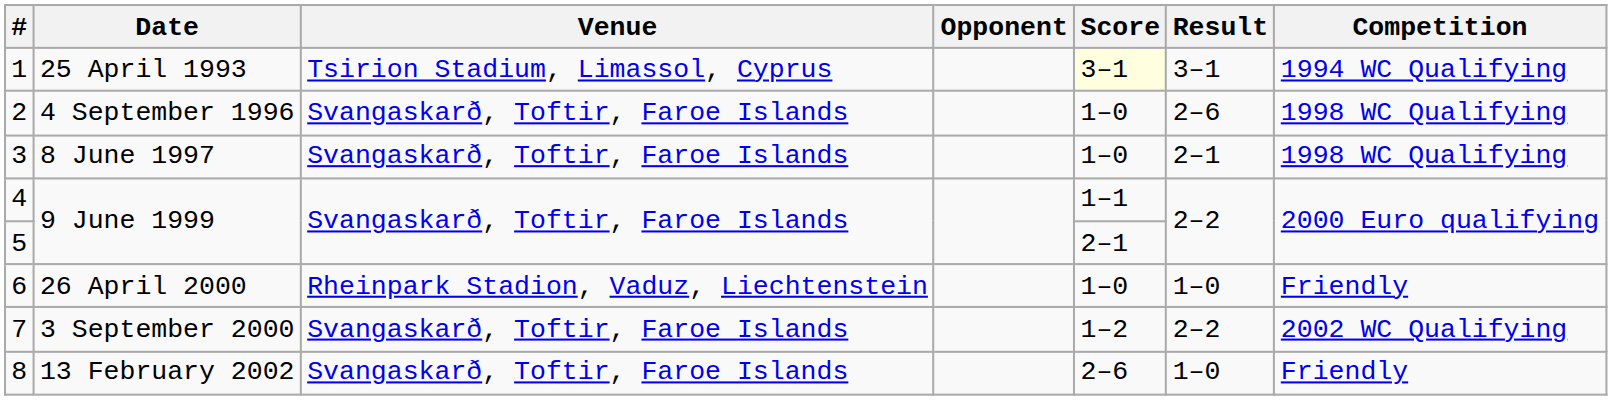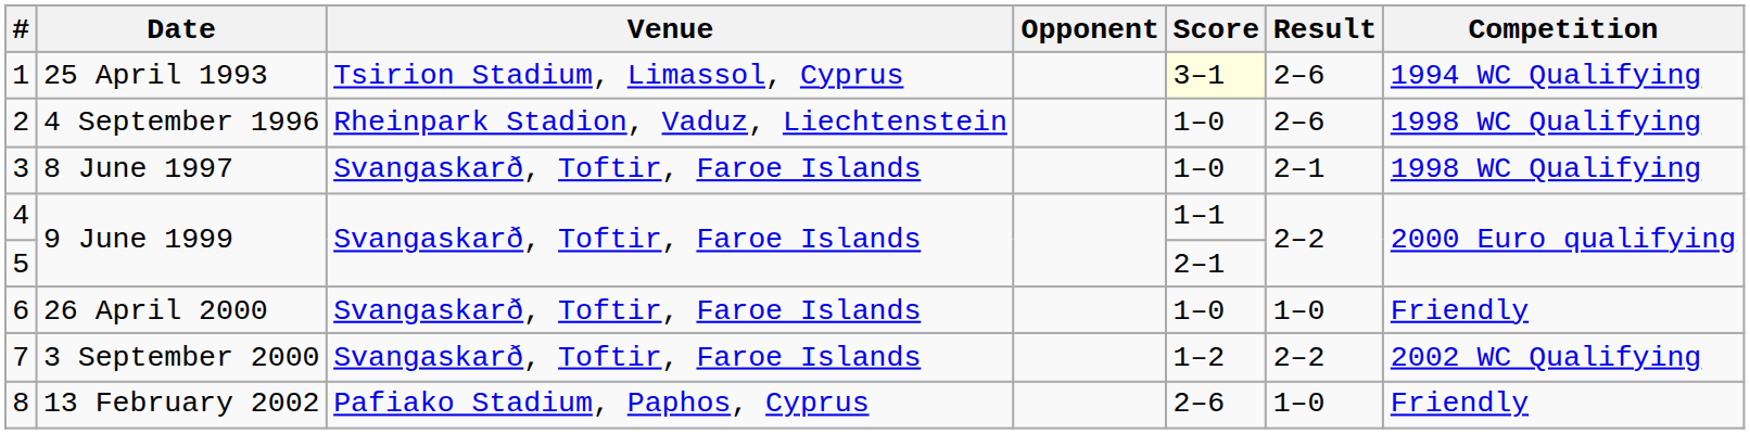 <table class="wikitable sortable">
 <tr>
 <th>#</th>
 <th>Date</th>
 <th>Venue</th>
 <th>Opponent</th>
 <th>Score</th>
 <th>Result</th>
 <th>Competition</th>
 </tr>
 <tr>
 <td>1</td>
 <td>25 April 1993</td>
 <td><a href='#'>Tsirion Stadium</a>, <a href='#'>Limassol</a>, <a href='#'>Cyprus</a></td>
 <td></td>
 <td style="background: lightyellow;">3–1</td>
-<td>3–1</td>
+<td>2–6</td>
 <td><a href='#'>1994 WC Qualifying</a></td>
 </tr>
 <tr>
 <td>2</td>
 <td>4 September 1996</td>
-<td><a href='#'>Svangaskarð</a>, <a href='#'>Toftir</a>, <a href='#'>Faroe Islands</a></td>
+<td><a href='#'>Rheinpark Stadion</a>, <a href='#'>Vaduz</a>, <a href='#'>Liechtenstein</a></td>
 <td></td>
 <td>1–0</td>
 <td>2–6</td>
 <td><a href='#'>1998 WC Qualifying</a></td>
 </tr>
 <tr>
 <td>3</td>
 <td>8 June 1997</td>
 <td><a href='#'>Svangaskarð</a>, <a href='#'>Toftir</a>, <a href='#'>Faroe Islands</a></td>
 <td></td>
 <td>1–0</td>
 <td>2–1</td>
 <td><a href='#'>1998 WC Qualifying</a></td>
 </tr>
 <tr>
 <td>4</td>
 <td rowspan=2>9 June 1999</td>
 <td rowspan=2><a href='#'>Svangaskarð</a>, <a href='#'>Toftir</a>, <a href='#'>Faroe Islands</a></td>
 <td rowspan=2></td>
 <td>1–1</td>
 <td rowspan=2>2–2</td>
 <td rowspan=2><a href='#'>2000 Euro qualifying</a></td>
 </tr>
 <tr>
 <td>5</td>
 <td>2–1</td>
 </tr>
 <tr>
 <td>6</td>
 <td>26 April 2000</td>
-<td><a href='#'>Rheinpark Stadion</a>, <a href='#'>Vaduz</a>, <a href='#'>Liechtenstein</a></td>
+<td><a href='#'>Svangaskarð</a>, <a href='#'>Toftir</a>, <a href='#'>Faroe Islands</a></td>
 <td></td>
 <td>1–0</td>
 <td>1–0</td>
 <td><a href='#'>Friendly</a></td>
 </tr>
 <tr>
 <td>7</td>
 <td>3 September 2000</td>
 <td><a href='#'>Svangaskarð</a>, <a href='#'>Toftir</a>, <a href='#'>Faroe Islands</a></td>
 <td></td>
 <td>1–2</td>
 <td>2–2</td>
 <td><a href='#'>2002 WC Qualifying</a></td>
 </tr>
 <tr>
 <td>8</td>
 <td>13 February 2002</td>
-<td><a href='#'>Svangaskarð</a>, <a href='#'>Toftir</a>, <a href='#'>Faroe Islands</a></td>
+<td><a href='#'>Pafiako Stadium</a>, <a href='#'>Paphos</a>, <a href='#'>Cyprus</a></td>
 <td></td>
 <td>2–6</td>
 <td>1–0</td>
 <td><a href='#'>Friendly</a></td>
 </tr>
 </table>
